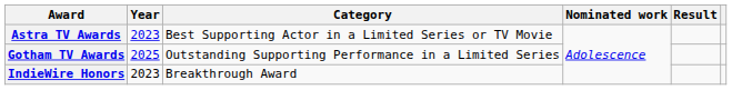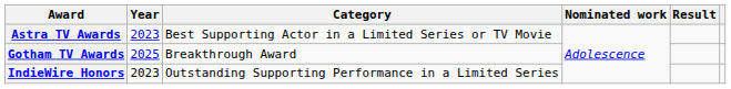 <table class="wikitable sortable plainrowheaders">
 <tr>
 <th scope="col">Award</th>
 <th scope="col">Year</th>
 <th scope="col">Category</th>
 <th scope="col">Nominated work</th>
 <th scope="col">Result</th>
 <th scope="col" class="unsortable"></th>
 </tr>
 <tr>
 <th scope="row"><a href='#'>Astra TV Awards</a></th>
 <td><a href='#'>2023</a></td>
 <td>Best Supporting Actor in a Limited Series or TV Movie</td>
 <td rowspan="3"><em><a href='#'>Adolescence</a></em></td>
 <td></td>
 <td></td>
 </tr>
 <tr>
 <th scope="row"><a href='#'>Gotham TV Awards</a></th>
 <td><a href='#'>2025</a></td>
-<td>Outstanding Supporting Performance in a Limited Series</td>
+<td>Breakthrough Award</td>
 <td></td>
 <td></td>
 </tr>
 <tr>
 <th scope="row"><a href='#'>IndieWire Honors</a></th>
 <td>2023</td>
-<td>Breakthrough Award</td>
+<td>Outstanding Supporting Performance in a Limited Series</td>
 <td></td>
 <td></td>
 </tr>
 </table>
